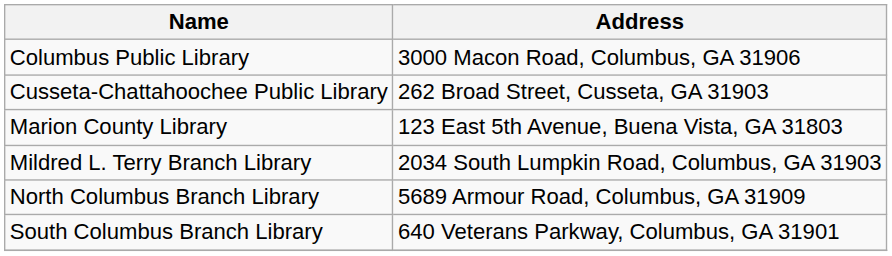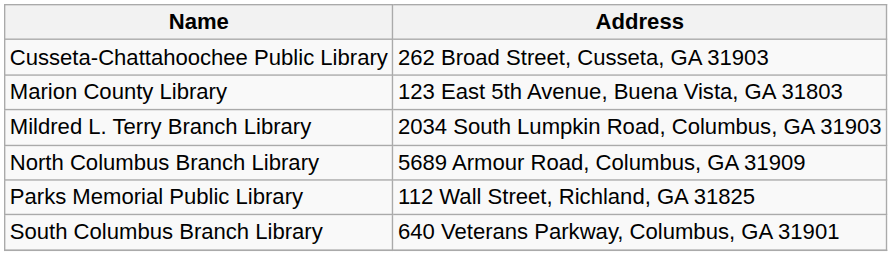 <table class="wikitable">
 <tr>
 <th>Name</th>
 <th>Address</th>
-</tr>
-<tr>
-<td>Columbus Public Library</td>
-<td>3000 Macon Road, Columbus, GA 31906</td>
 </tr>
 <tr>
 <td>Cusseta-Chattahoochee Public Library</td>
 <td>262 Broad Street, Cusseta, GA 31903</td>
 </tr>
 <tr>
 <td>Marion County Library</td>
 <td>123 East 5th Avenue, Buena Vista, GA 31803</td>
 </tr>
 <tr>
 <td>Mildred L. Terry Branch Library</td>
 <td>2034 South Lumpkin Road, Columbus, GA 31903</td>
 </tr>
 <tr>
 <td>North Columbus Branch Library</td>
 <td>5689 Armour Road, Columbus, GA 31909</td>
 </tr>
 <tr>
+<td>Parks Memorial Public Library</td>
+<td>112 Wall Street, Richland, GA 31825</td>
+</tr>
+<tr>
 <td>South Columbus Branch Library</td>
 <td>640 Veterans Parkway, Columbus, GA 31901</td>
 </tr>
 <tr>
 </tr>
 </table>
